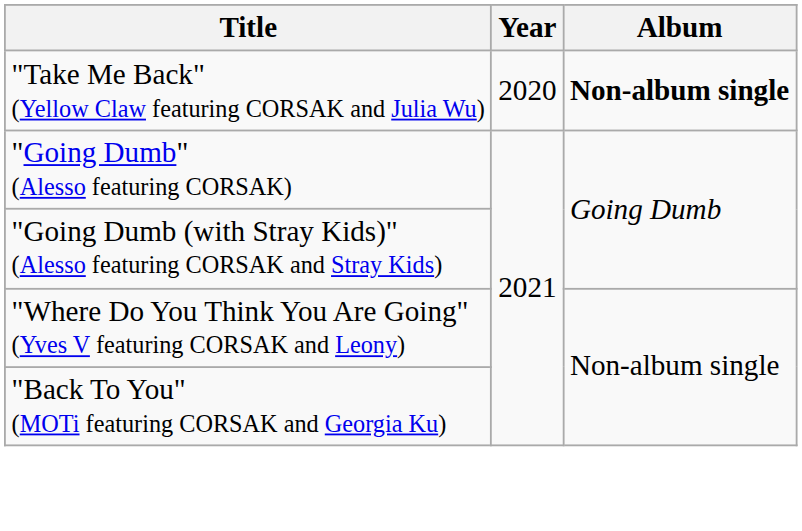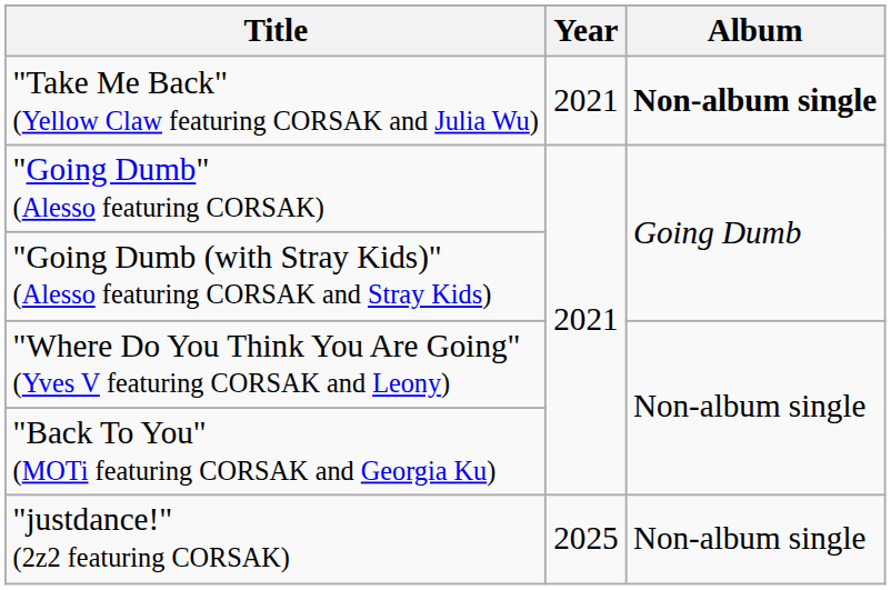 <table class="wikitable">
 <tr>
 <th>Title</th>
 <th>Year</th>
 <th>Album</th>
 </tr>
 <tr>
 <td>"Take Me Back"<br><small>(<a href='#'>Yellow Claw</a> featuring CORSAK and <a href='#'>Julia Wu</a>)</small></td>
-<td>2020</td>
+<td>2021</td>
 <td><strong>Non-album single</strong></td>
 </tr>
 <tr>
 <td>"<a href='#'>Going Dumb</a>"<br><small>(<a href='#'>Alesso</a> featuring CORSAK)</small></td>
 <td rowspan="4">2021</td>
 <td rowspan="2"><em>Going Dumb</em></td>
 </tr>
 <tr>
 <td>"Going Dumb (with Stray Kids)"<br><small>(<a href='#'>Alesso</a> featuring CORSAK and <a href='#'>Stray Kids</a>)</small></td>
 </tr>
 <tr>
 <td>"Where Do You Think You Are Going"<br><small>(<a href='#'>Yves V</a> featuring CORSAK and <a href='#'>Leony</a>)</small></td>
 <td rowspan="2">Non-album single</td>
 </tr>
 <tr>
 <td>"Back To You"<br><small>(<a href='#'>MOTi</a> featuring CORSAK and <a href='#'>Georgia Ku</a>)</small></td>
 </tr>
+<tr>
+<td>"justdance!"<br><small>(2z2 featuring CORSAK)</small></td>
+<td>2025</td>
+<td>Non-album single</td>
+</tr>
 </table>
